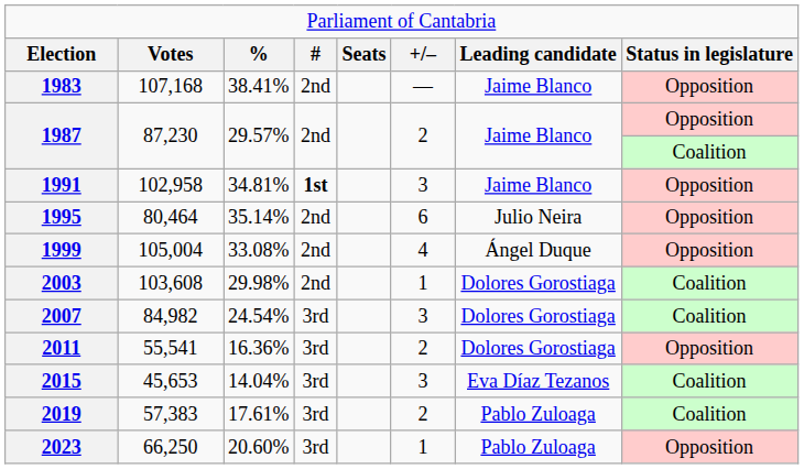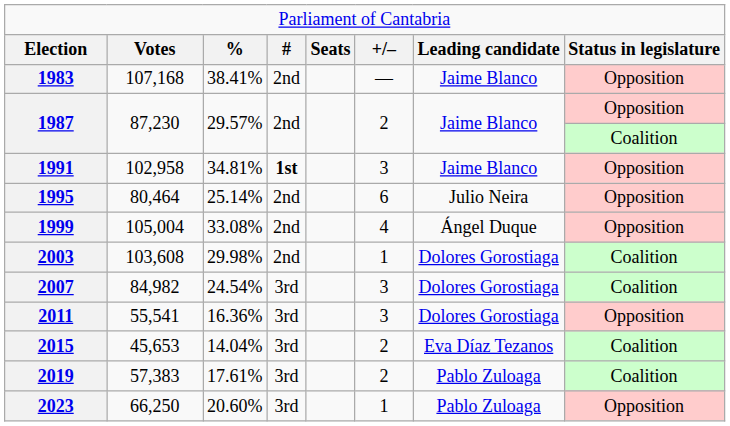 <table class="wikitable" style="font-size:90%; text-align:center;">
 <tr>
 <td colspan="8" align="center"><a href='#'>Parliament of Cantabria</a></td>
 </tr>
 <tr>
 <th width="75">Election</th>
 <th width="70">Votes</th>
 <th width="35">%</th>
 <th width="25">#</th>
 <th>Seats</th>
 <th width="40">+/–</th>
 <th>Leading candidate</th>
 <th>Status in legislature</th>
 </tr>
 <tr>
 <th><a href='#'>1983</a></th>
 <td>107,168</td>
 <td>38.41%</td>
 <td>2nd</td>
 <td></td>
 <td>—</td>
 <td><a href='#'>Jaime Blanco</a></td>
 <td style="background:#fcc;">Opposition</td>
 </tr>
 <tr>
 <th rowspan="2"><a href='#'>1987</a></th>
 <td rowspan="2">87,230</td>
 <td rowspan="2">29.57%</td>
 <td rowspan="2">2nd</td>
 <td rowspan="2"></td>
 <td rowspan="2">2</td>
 <td rowspan="2"><a href='#'>Jaime Blanco</a></td>
 <td style="background:#fcc;">Opposition </td>
 </tr>
 <tr>
 <td style="background:#cfc;">Coalition </td>
 </tr>
 <tr>
 <th><a href='#'>1991</a></th>
 <td>102,958</td>
 <td>34.81%</td>
 <td><strong>1st</strong></td>
 <td></td>
 <td>3</td>
 <td><a href='#'>Jaime Blanco</a></td>
 <td style="background:#fcc;">Opposition</td>
 </tr>
 <tr>
 <th><a href='#'>1995</a></th>
 <td>80,464</td>
-<td>35.14%</td>
+<td>25.14%</td>
 <td>2nd</td>
 <td></td>
 <td>6</td>
 <td>Julio Neira</td>
 <td style="background:#fcc;">Opposition</td>
 </tr>
 <tr>
 <th><a href='#'>1999</a></th>
 <td>105,004</td>
 <td>33.08%</td>
 <td>2nd</td>
 <td></td>
 <td>4</td>
 <td>Ángel Duque</td>
 <td style="background:#fcc;">Opposition</td>
 </tr>
 <tr>
 <th><a href='#'>2003</a></th>
 <td>103,608</td>
 <td>29.98%</td>
 <td>2nd</td>
 <td></td>
 <td>1</td>
 <td><a href='#'>Dolores Gorostiaga</a></td>
 <td style="background:#cfc;">Coalition</td>
 </tr>
 <tr>
 <th><a href='#'>2007</a></th>
 <td>84,982</td>
 <td>24.54%</td>
 <td>3rd</td>
 <td></td>
 <td>3</td>
 <td><a href='#'>Dolores Gorostiaga</a></td>
 <td style="background:#cfc;">Coalition</td>
 </tr>
 <tr>
 <th><a href='#'>2011</a></th>
 <td>55,541</td>
 <td>16.36%</td>
 <td>3rd</td>
 <td></td>
-<td>2</td>
+<td>3</td>
 <td><a href='#'>Dolores Gorostiaga</a></td>
 <td style="background:#fcc;">Opposition</td>
 </tr>
 <tr>
 <th><a href='#'>2015</a></th>
 <td>45,653</td>
 <td>14.04%</td>
 <td>3rd</td>
 <td></td>
-<td>3</td>
+<td>2</td>
 <td><a href='#'>Eva Díaz Tezanos</a></td>
 <td style="background:#cfc;">Coalition</td>
 </tr>
 <tr>
 <th><a href='#'>2019</a></th>
 <td>57,383</td>
 <td>17.61%</td>
 <td>3rd</td>
 <td></td>
 <td>2</td>
 <td><a href='#'>Pablo Zuloaga</a></td>
 <td style="background:#cfc;">Coalition</td>
 </tr>
 <tr>
 <th><a href='#'>2023</a></th>
 <td>66,250</td>
 <td>20.60%</td>
 <td>3rd</td>
 <td></td>
 <td>1</td>
 <td><a href='#'>Pablo Zuloaga</a></td>
 <td style="background:#fcc;">Opposition</td>
 </tr>
 </table>
